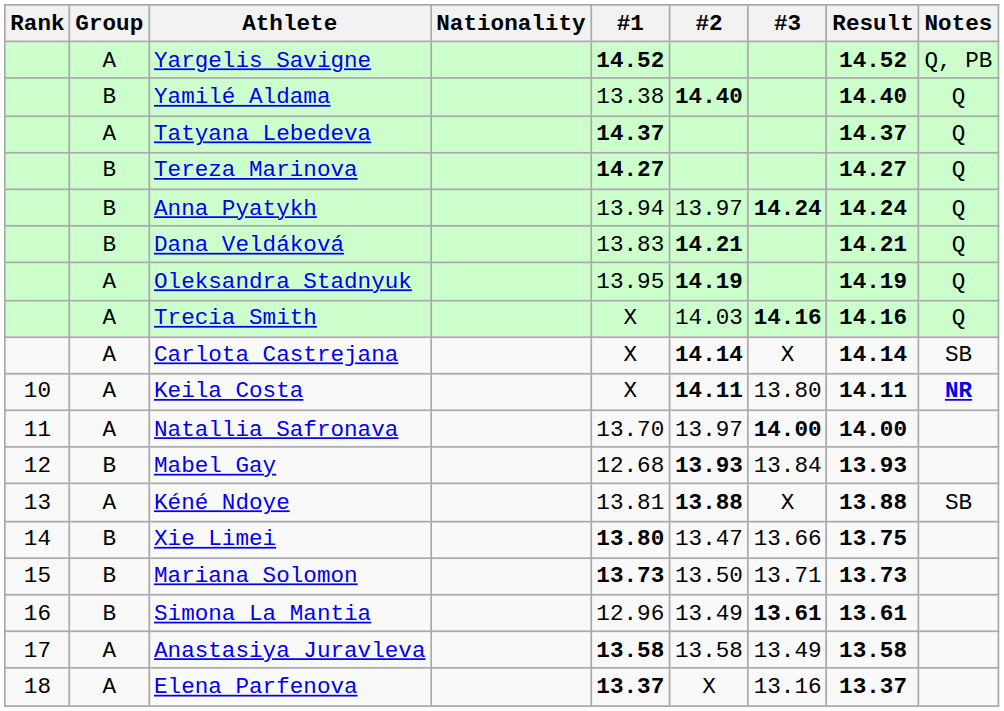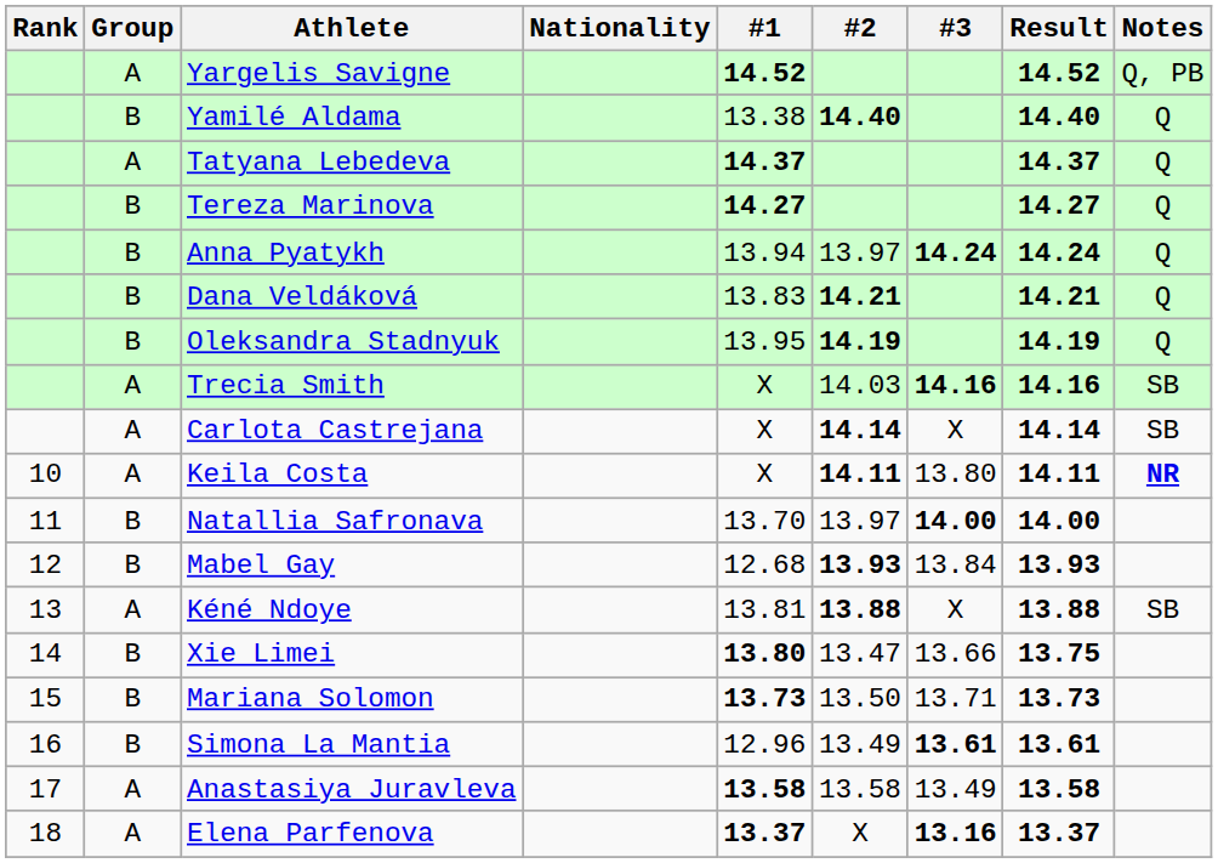 <table class="wikitable sortable" style="text-align:center">
 <tr>
 <th>Rank</th>
 <th>Group</th>
 <th>Athlete</th>
 <th>Nationality</th>
 <th>#1</th>
 <th>#2</th>
 <th>#3</th>
 <th>Result</th>
 <th>Notes</th>
 </tr>
 <tr bgcolor=ccffcc>
 <td></td>
 <td>A</td>
 <td align=left><a href='#'>Yargelis Savigne</a></td>
 <td align=left></td>
 <td><strong>14.52</strong></td>
 <td></td>
 <td></td>
 <td><strong>14.52</strong></td>
 <td>Q, PB</td>
 </tr>
 <tr bgcolor=ccffcc>
 <td></td>
 <td>B</td>
 <td align=left><a href='#'>Yamilé Aldama</a></td>
 <td align=left></td>
 <td>13.38</td>
 <td><strong>14.40</strong></td>
 <td></td>
 <td><strong>14.40</strong></td>
 <td>Q</td>
 </tr>
 <tr bgcolor=ccffcc>
 <td></td>
 <td>A</td>
 <td align=left><a href='#'>Tatyana Lebedeva</a></td>
 <td align=left></td>
 <td><strong>14.37</strong></td>
 <td></td>
 <td></td>
 <td><strong>14.37</strong></td>
 <td>Q</td>
 </tr>
 <tr bgcolor=ccffcc>
 <td></td>
 <td>B</td>
 <td align=left><a href='#'>Tereza Marinova</a></td>
 <td align=left></td>
 <td><strong>14.27</strong></td>
 <td></td>
 <td></td>
 <td><strong>14.27</strong></td>
 <td>Q</td>
 </tr>
 <tr bgcolor=ccffcc>
 <td></td>
 <td>B</td>
 <td align=left><a href='#'>Anna Pyatykh</a></td>
 <td align=left></td>
 <td>13.94</td>
 <td>13.97</td>
 <td><strong>14.24</strong></td>
 <td><strong>14.24</strong></td>
 <td>Q</td>
 </tr>
 <tr bgcolor=ccffcc>
 <td></td>
 <td>B</td>
 <td align=left><a href='#'>Dana Veldáková</a></td>
 <td align=left></td>
 <td>13.83</td>
 <td><strong>14.21</strong></td>
 <td></td>
 <td><strong>14.21</strong></td>
 <td>Q</td>
 </tr>
 <tr bgcolor=ccffcc>
 <td></td>
-<td>A</td>
+<td>B</td>
 <td align=left><a href='#'>Oleksandra Stadnyuk</a></td>
 <td align=left></td>
 <td>13.95</td>
 <td><strong>14.19</strong></td>
 <td></td>
 <td><strong>14.19</strong></td>
 <td>Q</td>
 </tr>
 <tr bgcolor=ccffcc>
 <td></td>
 <td>A</td>
 <td align=left><a href='#'>Trecia Smith</a></td>
 <td align=left></td>
 <td>X</td>
 <td>14.03</td>
 <td><strong>14.16</strong></td>
 <td><strong>14.16</strong></td>
-<td>Q</td>
+<td>SB</td>
 </tr>
 <tr>
 <td></td>
 <td>A</td>
 <td align=left><a href='#'>Carlota Castrejana</a></td>
 <td align=left></td>
 <td>X</td>
 <td><strong>14.14</strong></td>
 <td>X</td>
 <td><strong>14.14</strong></td>
 <td>SB</td>
 </tr>
 <tr>
 <td>10</td>
 <td>A</td>
 <td align=left><a href='#'>Keila Costa</a></td>
 <td align=left></td>
 <td>X</td>
 <td><strong>14.11</strong></td>
 <td>13.80</td>
 <td><strong>14.11</strong></td>
 <td><strong><a href='#'>NR</a></strong></td>
 </tr>
 <tr>
 <td>11</td>
-<td>A</td>
+<td>B</td>
 <td align=left><a href='#'>Natallia Safronava</a></td>
 <td align=left></td>
 <td>13.70</td>
 <td>13.97</td>
 <td><strong>14.00</strong></td>
 <td><strong>14.00</strong></td>
 <td></td>
 </tr>
 <tr>
 <td>12</td>
 <td>B</td>
 <td align=left><a href='#'>Mabel Gay</a></td>
 <td align=left></td>
 <td>12.68</td>
 <td><strong>13.93</strong></td>
 <td>13.84</td>
 <td><strong>13.93</strong></td>
 <td></td>
 </tr>
 <tr>
 <td>13</td>
 <td>A</td>
 <td align=left><a href='#'>Kéné Ndoye</a></td>
 <td align=left></td>
 <td>13.81</td>
 <td><strong>13.88</strong></td>
 <td>X</td>
 <td><strong>13.88</strong></td>
 <td>SB</td>
 </tr>
 <tr>
 <td>14</td>
 <td>B</td>
 <td align=left><a href='#'>Xie Limei</a></td>
 <td align=left></td>
 <td><strong>13.80</strong></td>
 <td>13.47</td>
 <td>13.66</td>
 <td><strong>13.75</strong></td>
 <td></td>
 </tr>
 <tr>
 <td>15</td>
 <td>B</td>
 <td align=left><a href='#'>Mariana Solomon</a></td>
 <td align=left></td>
 <td><strong>13.73</strong></td>
 <td>13.50</td>
 <td>13.71</td>
 <td><strong>13.73</strong></td>
 <td></td>
 </tr>
 <tr>
 <td>16</td>
 <td>B</td>
 <td align=left><a href='#'>Simona La Mantia</a></td>
 <td align=left></td>
 <td>12.96</td>
 <td>13.49</td>
 <td><strong>13.61</strong></td>
 <td><strong>13.61</strong></td>
 <td></td>
 </tr>
 <tr>
 <td>17</td>
 <td>A</td>
 <td align=left><a href='#'>Anastasiya Juravleva</a></td>
 <td align=left></td>
 <td><strong>13.58</strong></td>
 <td>13.58</td>
 <td>13.49</td>
 <td><strong>13.58</strong></td>
 <td></td>
 </tr>
 <tr>
 <td>18</td>
 <td>A</td>
 <td align=left><a href='#'>Elena Parfenova</a></td>
 <td align=left></td>
 <td><strong>13.37</strong></td>
 <td>X</td>
-<td>13.16</td>
+<td><strong>13.16</strong></td>
 <td><strong>13.37</strong></td>
 <td></td>
 </tr>
 </table>
